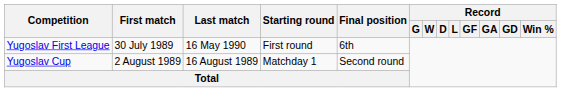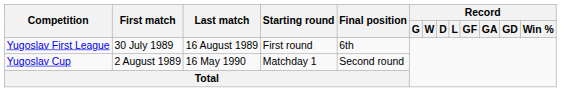 <table class="wikitable" style="text-align: center">
 <tr>
 <th rowspan="2">Competition</th>
 <th rowspan="2">First match</th>
 <th rowspan="2">Last match</th>
 <th rowspan="2">Starting round</th>
 <th rowspan="2">Final position</th>
 <th colspan="8">Record</th>
 </tr>
 <tr>
 <th>G</th>
 <th>W</th>
 <th>D</th>
 <th>L</th>
 <th>GF</th>
 <th>GA</th>
 <th>GD</th>
 <th>Win %</th>
 </tr>
 <tr>
 <td align=left><a href='#'>Yugoslav First League</a></td>
 <td align=left>30 July 1989</td>
-<td align=left>16 May 1990</td>
+<td align=left>16 August 1989</td>
 <td align=left>First round</td>
 <td align=left>6th<br></td>
 </tr>
 <tr>
 <td align=left><a href='#'>Yugoslav Cup</a></td>
 <td align=left>2 August 1989</td>
-<td align=left>16 August 1989</td>
+<td align=left>16 May 1990</td>
 <td align=left>Matchday 1</td>
 <td align=left>Second round<br></td>
 </tr>
 <tr>
 <th colspan="5">Total<br></th>
 </tr>
 </table>
